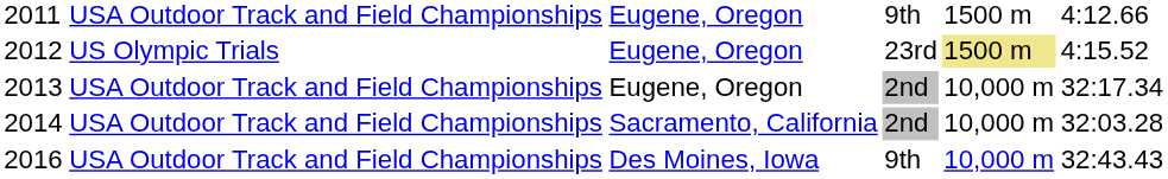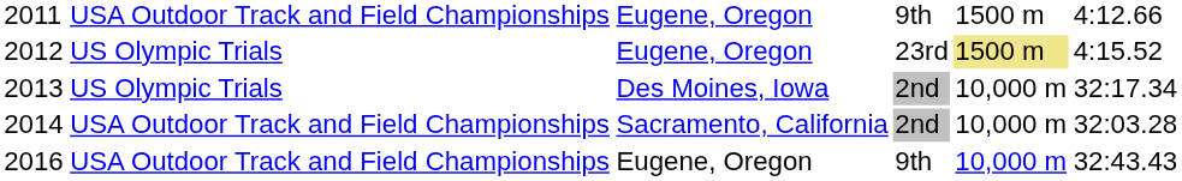 <table>
 <tr>
 <td>2011</td>
 <td><a href='#'>USA Outdoor Track and Field Championships</a></td>
 <td><a href='#'>Eugene, Oregon</a></td>
 <td>9th</td>
 <td>1500 m</td>
 <td>4:12.66</td>
 </tr>
 <tr>
 <td>2012</td>
 <td><a href='#'>US Olympic Trials</a></td>
 <td><a href='#'>Eugene, Oregon</a></td>
 <td>23rd</td>
 <td style="background: khaki;">1500 m</td>
 <td>4:15.52</td>
 </tr>
 <tr>
 <td>2013</td>
-<td><a href='#'>USA Outdoor Track and Field Championships</a></td>
-<td>Eugene, Oregon</td>
+<td><a href='#'>US Olympic Trials</a></td>
+<td><a href='#'>Des Moines, Iowa</a></td>
 <td style="background:silver;">2nd</td>
 <td>10,000 m</td>
 <td>32:17.34</td>
 </tr>
 <tr>
 <td>2014</td>
 <td><a href='#'>USA Outdoor Track and Field Championships</a></td>
 <td><a href='#'>Sacramento, California</a></td>
 <td style="background:silver;">2nd</td>
 <td>10,000 m</td>
 <td>32:03.28</td>
 </tr>
 <tr>
 <td>2016</td>
 <td><a href='#'>USA Outdoor Track and Field Championships</a></td>
-<td><a href='#'>Des Moines, Iowa</a></td>
+<td>Eugene, Oregon</td>
 <td>9th</td>
 <td><a href='#'>10,000 m</a></td>
 <td>32:43.43</td>
 </tr>
 </table>
